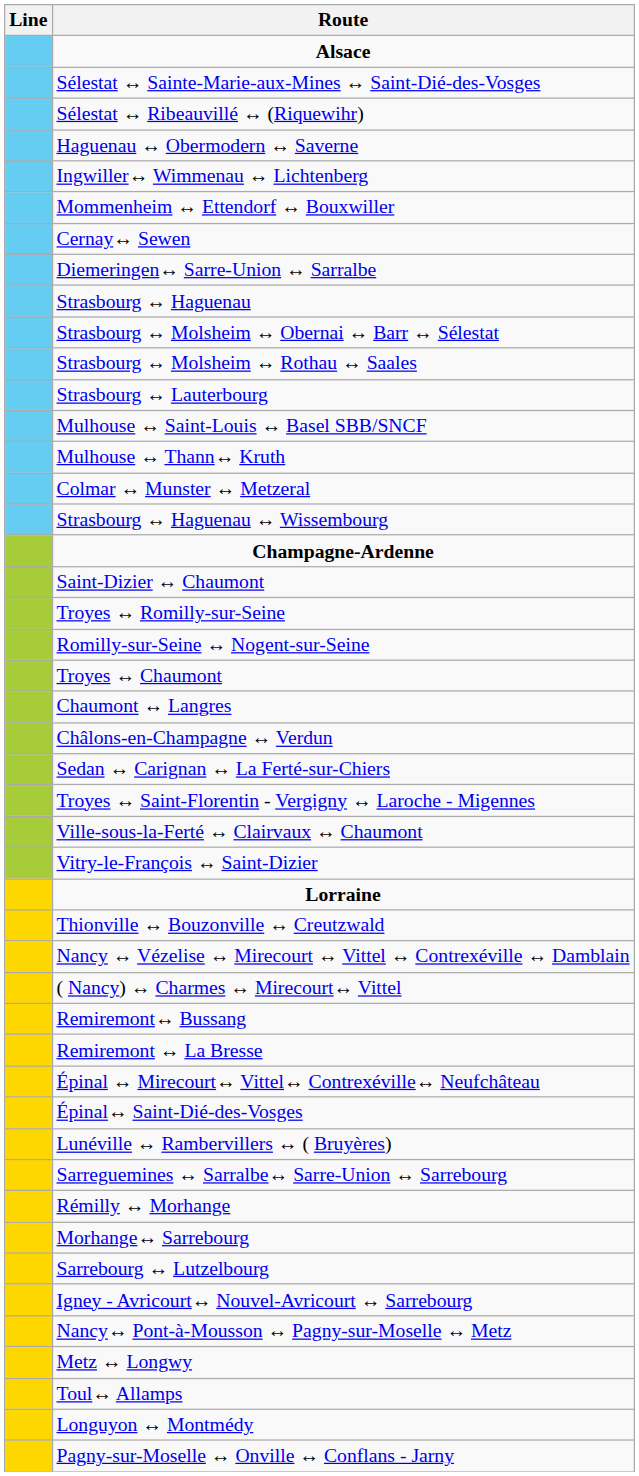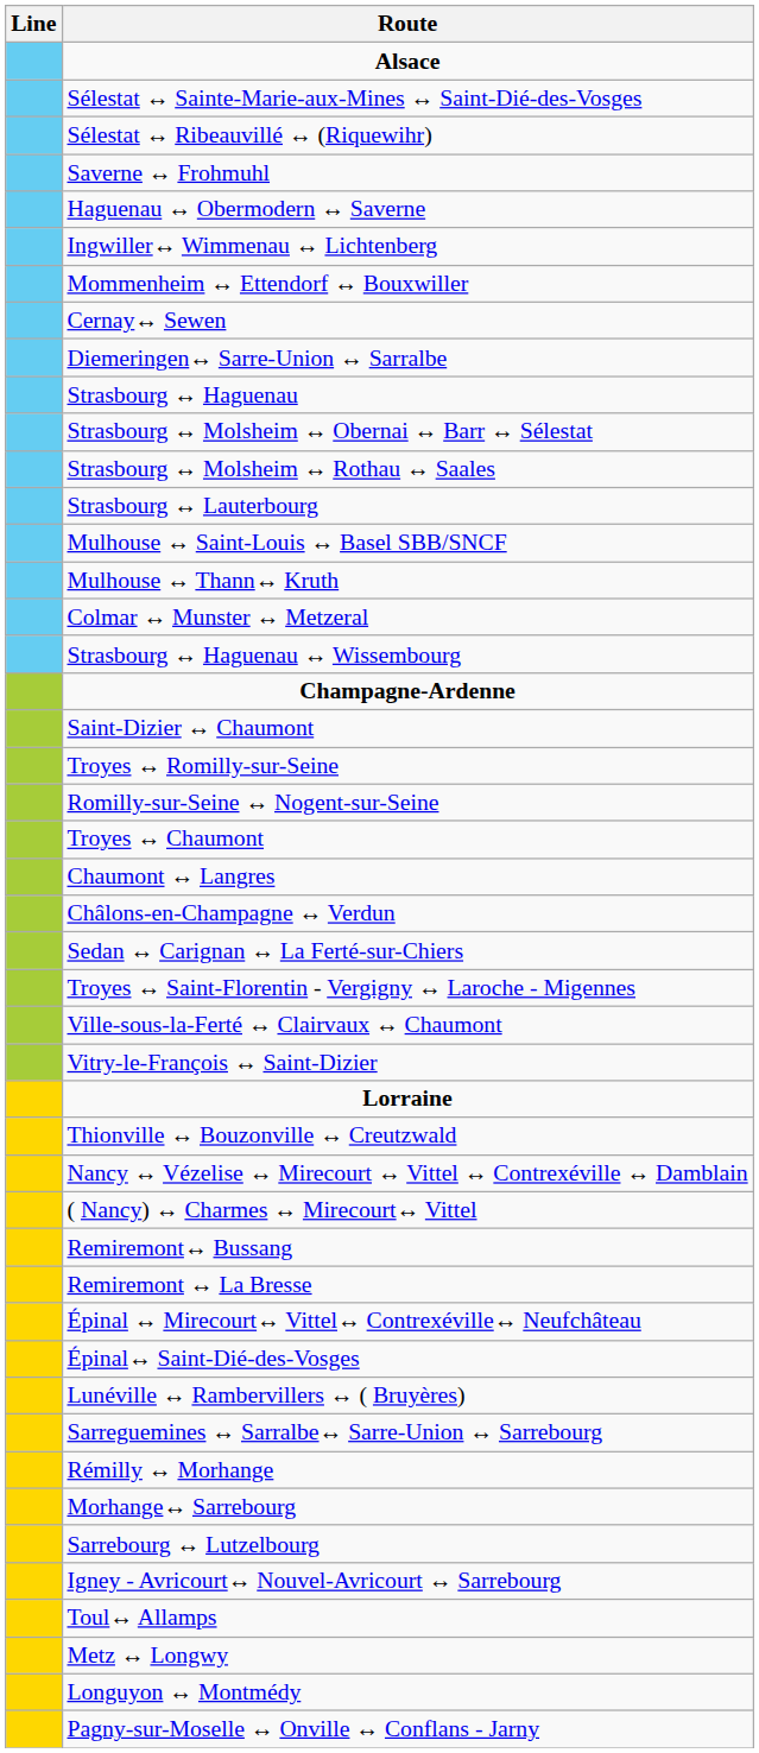 <table class="wikitable mw-collapsible">
 <tr>
 <th width=20px>Line</th>
 <th>Route</th>
 </tr>
 <tr>
 <td bgcolor="#65CDF2"></td>
 <td align="center"><strong>Alsace</strong></td>
 </tr>
 <tr>
 <td bgcolor="#65CDF2" align="center"></td>
 <td><a href='#'>Sélestat</a> ↔ <a href='#'>Sainte-Marie-aux-Mines</a> ↔ <a href='#'>Saint-Dié-des-Vosges</a></td>
 </tr>
 <tr>
 <td bgcolor="#65CDF2" align="center"></td>
 <td><a href='#'>Sélestat</a> ↔ <a href='#'>Ribeauvillé</a> ↔ (<a href='#'>Riquewihr</a>)</td>
+</tr>
+<tr>
+<td bgcolor="#65CDF2" align="center"></td>
+<td><a href='#'>Saverne</a> ↔ <a href='#'>Frohmuhl</a></td>
 </tr>
 <tr>
 <td bgcolor="#65CDF2" align="center"></td>
 <td><a href='#'>Haguenau</a> ↔ <a href='#'>Obermodern</a> ↔ <a href='#'>Saverne</a></td>
 </tr>
 <tr>
 <td bgcolor="#65CDF2" align="center"></td>
 <td><a href='#'>Ingwiller</a>↔ <a href='#'>Wimmenau</a> ↔ <a href='#'>Lichtenberg</a></td>
 </tr>
 <tr>
 <td bgcolor="#65CDF2" align="center"></td>
 <td><a href='#'>Mommenheim</a> ↔ <a href='#'>Ettendorf</a> ↔ <a href='#'>Bouxwiller</a></td>
 </tr>
 <tr>
 <td bgcolor="#65CDF2" align="center"></td>
 <td><a href='#'>Cernay</a>↔ <a href='#'>Sewen</a></td>
 </tr>
 <tr>
 <td bgcolor="#65CDF2" align="center"></td>
 <td><a href='#'>Diemeringen</a>↔ <a href='#'>Sarre-Union</a> ↔ <a href='#'>Sarralbe</a></td>
 </tr>
 <tr>
 <td bgcolor="#65CDF2" align="center"></td>
 <td><a href='#'>Strasbourg</a> ↔ <a href='#'>Haguenau</a></td>
 </tr>
 <tr>
 <td bgcolor="#65CDF2" align="center"></td>
 <td><a href='#'>Strasbourg</a> ↔ <a href='#'>Molsheim</a> ↔ <a href='#'>Obernai</a> ↔ <a href='#'>Barr</a> ↔ <a href='#'>Sélestat</a></td>
 </tr>
 <tr>
 <td bgcolor="#65CDF2" align="center"></td>
 <td><a href='#'>Strasbourg</a> ↔ <a href='#'>Molsheim</a> ↔ <a href='#'>Rothau</a> ↔ <a href='#'>Saales</a></td>
 </tr>
 <tr>
 <td bgcolor="#65CDF2" align="center"></td>
 <td><a href='#'>Strasbourg</a> ↔ <a href='#'>Lauterbourg</a></td>
 </tr>
 <tr>
 <td bgcolor="#65CDF2" align="center"></td>
 <td><a href='#'>Mulhouse</a> ↔ <a href='#'>Saint-Louis</a> ↔ <a href='#'>Basel SBB/SNCF</a></td>
 </tr>
 <tr>
 <td bgcolor="#65CDF2" align="center"></td>
 <td><a href='#'>Mulhouse</a> ↔ <a href='#'>Thann</a>↔ <a href='#'>Kruth</a></td>
 </tr>
 <tr>
 <td bgcolor="#65CDF2" align="center"></td>
 <td><a href='#'>Colmar</a> ↔ <a href='#'>Munster</a> ↔ <a href='#'>Metzeral</a></td>
 </tr>
 <tr>
 <td bgcolor="#65CDF2" align="center"></td>
 <td><a href='#'>Strasbourg</a> ↔ <a href='#'>Haguenau</a> ↔ <a href='#'>Wissembourg</a></td>
 </tr>
 <tr>
 <td bgcolor="#A6CC39"></td>
 <td align="center"><strong>Champagne-Ardenne</strong></td>
 </tr>
 <tr>
 <td bgcolor="#A6CC39" align="center"></td>
 <td><a href='#'>Saint-Dizier</a> ↔ <a href='#'>Chaumont</a></td>
 </tr>
 <tr>
 <td bgcolor="#A6CC39" align="center"></td>
 <td><a href='#'>Troyes</a> ↔ <a href='#'>Romilly-sur-Seine</a></td>
 </tr>
 <tr>
 <td bgcolor="#A6CC39" align="center"></td>
 <td><a href='#'>Romilly-sur-Seine</a> ↔ <a href='#'>Nogent-sur-Seine</a></td>
 </tr>
 <tr>
 <td bgcolor="#A6CC39" align="center"></td>
 <td><a href='#'>Troyes</a> ↔ <a href='#'>Chaumont</a></td>
 </tr>
 <tr>
 <td bgcolor="#A6CC39" align="center"></td>
 <td><a href='#'>Chaumont</a> ↔ <a href='#'>Langres</a></td>
 </tr>
 <tr>
 <td bgcolor="#A6CC39" align="center"></td>
 <td><a href='#'>Châlons-en-Champagne</a>  ↔ <a href='#'>Verdun</a></td>
 </tr>
 <tr>
 <td bgcolor="#A6CC39" align="center"></td>
 <td><a href='#'>Sedan</a> ↔ <a href='#'>Carignan</a> ↔ <a href='#'>La Ferté-sur-Chiers</a></td>
 </tr>
 <tr>
 <td bgcolor="#A6CC39" align="center"></td>
 <td><a href='#'>Troyes</a> ↔ <a href='#'>Saint-Florentin</a> - <a href='#'>Vergigny</a> ↔ <a href='#'>Laroche - Migennes</a></td>
 </tr>
 <tr>
 <td bgcolor="#A6CC39" align="center"></td>
 <td><a href='#'>Ville-sous-la-Ferté</a> ↔ <a href='#'>Clairvaux</a> ↔ <a href='#'>Chaumont</a></td>
 </tr>
 <tr>
 <td bgcolor="#A6CC39" align="center"></td>
 <td><a href='#'>Vitry-le-François</a> ↔ <a href='#'>Saint-Dizier</a></td>
 </tr>
 <tr>
 <td bgcolor="FED700"></td>
 <td align="center"><strong>Lorraine</strong></td>
 </tr>
 <tr>
 <td bgcolor="FED700" align="center"></td>
 <td><a href='#'>Thionville</a> ↔ <a href='#'>Bouzonville</a> ↔ <a href='#'>Creutzwald</a></td>
 </tr>
 <tr>
 <td bgcolor="FED700" align="center"></td>
 <td><a href='#'>Nancy</a> ↔ <a href='#'>Vézelise</a> ↔ <a href='#'>Mirecourt</a> ↔ <a href='#'>Vittel</a> ↔ <a href='#'>Contrexéville</a> ↔ <a href='#'>Damblain</a></td>
 </tr>
 <tr>
 <td bgcolor="FED700" align="center"></td>
 <td>( <a href='#'>Nancy</a>) ↔ <a href='#'>Charmes</a> ↔ <a href='#'>Mirecourt</a>↔ <a href='#'>Vittel</a></td>
 </tr>
 <tr>
 <td bgcolor="FED700" align="center"></td>
 <td><a href='#'>Remiremont</a>↔ <a href='#'>Bussang</a></td>
 </tr>
 <tr>
 <td bgcolor="FED700" align="center"></td>
 <td><a href='#'>Remiremont</a> ↔ <a href='#'>La Bresse</a></td>
 </tr>
 <tr>
 <td bgcolor="FED700" align="center"></td>
 <td><a href='#'>Épinal</a> ↔ <a href='#'>Mirecourt</a>↔ <a href='#'>Vittel</a>↔ <a href='#'>Contrexéville</a>↔ <a href='#'>Neufchâteau</a></td>
 </tr>
 <tr>
 <td bgcolor="FED700" align="center"></td>
 <td><a href='#'>Épinal</a>↔ <a href='#'>Saint-Dié-des-Vosges</a></td>
 </tr>
 <tr>
 <td bgcolor="FED700" align="center"></td>
 <td><a href='#'>Lunéville</a> ↔ <a href='#'>Rambervillers</a> ↔ ( <a href='#'>Bruyères</a>)</td>
 </tr>
 <tr>
 <td bgcolor="FED700" align="center"></td>
 <td><a href='#'>Sarreguemines</a> ↔ <a href='#'>Sarralbe</a>↔ <a href='#'>Sarre-Union</a> ↔ <a href='#'>Sarrebourg</a></td>
 </tr>
 <tr>
 <td bgcolor="FED700" align="center"></td>
 <td><a href='#'>Rémilly</a> ↔ <a href='#'>Morhange</a></td>
 </tr>
 <tr>
 <td bgcolor="FED700" align="center"></td>
 <td><a href='#'>Morhange</a>↔ <a href='#'>Sarrebourg</a></td>
 </tr>
 <tr>
 <td bgcolor="FED700" align="center"></td>
 <td><a href='#'>Sarrebourg</a> ↔ <a href='#'>Lutzelbourg</a></td>
 </tr>
 <tr>
 <td bgcolor="FED700" align="center"></td>
 <td><a href='#'>Igney - Avricourt</a>↔ <a href='#'>Nouvel-Avricourt</a> ↔ <a href='#'>Sarrebourg</a></td>
 </tr>
 <tr>
 <td bgcolor="FED700" align="center"></td>
-<td><a href='#'>Nancy</a>↔ <a href='#'>Pont-à-Mousson</a> ↔ <a href='#'>Pagny-sur-Moselle</a> ↔ <a href='#'>Metz</a></td>
+<td><a href='#'>Toul</a>↔ <a href='#'>Allamps</a></td>
 </tr>
 <tr>
 <td bgcolor="FED700" align="center"></td>
 <td><a href='#'>Metz</a> ↔ <a href='#'>Longwy</a></td>
-</tr>
-<tr>
-<td bgcolor="FED700" align="center"></td>
-<td><a href='#'>Toul</a>↔ <a href='#'>Allamps</a></td>
 </tr>
 <tr>
 <td bgcolor="FED700" align="center"></td>
 <td><a href='#'>Longuyon</a> ↔ <a href='#'>Montmédy</a></td>
 </tr>
 <tr>
 <td bgcolor="FED700" align="center"></td>
 <td><a href='#'>Pagny-sur-Moselle</a> ↔ <a href='#'>Onville</a> ↔ <a href='#'>Conflans - Jarny</a></td>
 </tr>
 </table>
